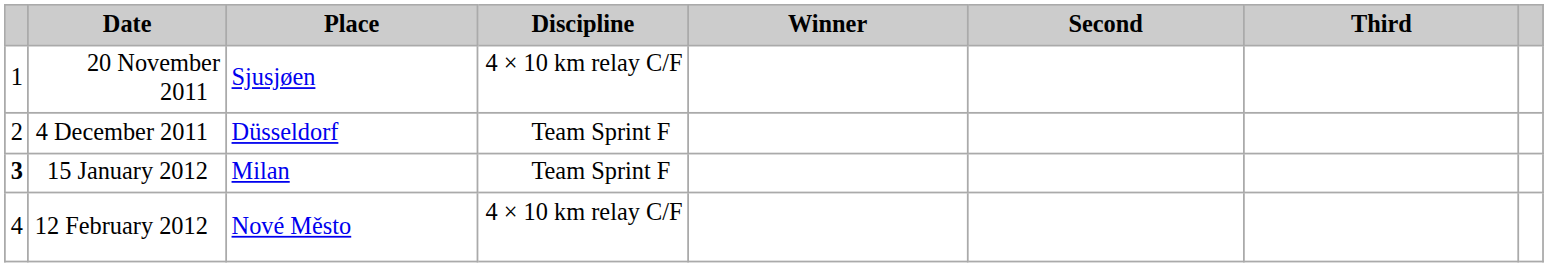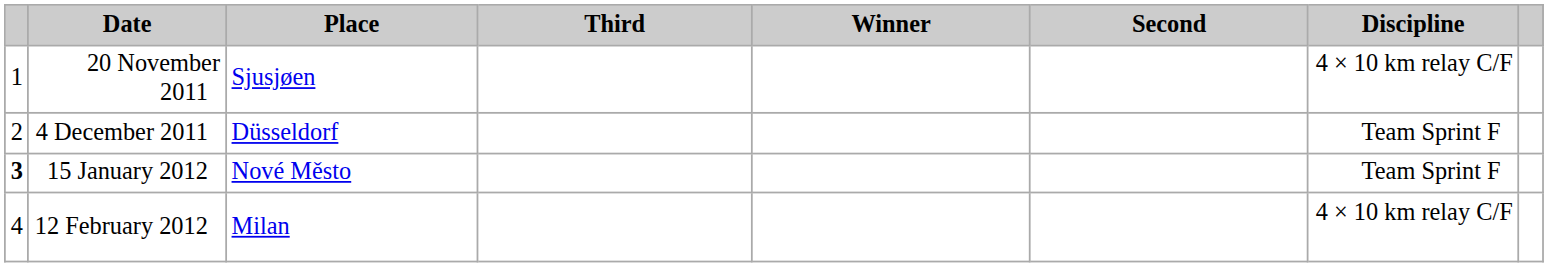 <table class="wikitable plainrowheaders" style="background:#fff; font-size:86%; line-height:16px; border:grey solid 1px; border-collapse:collapse;">
 <tr style="background:#ccc; text-align:center;">
 <th scope="col" style="background:#ccc; width=20 px;"></th>
 <th scope="col" style="background:#ccc; width:120px;">Date</th>
 <th scope="col" style="background:#ccc; width:160px;">Place</th>
-<th scope="col" style="background:#ccc; width:130px;">Discipline</th>
+<th scope="col" style="background:#ccc; width:185px;">Third</th>
 <th scope="col" style="background:#ccc; width:185px;">Winner</th>
 <th scope="col" style="background:#ccc; width:185px;">Second</th>
-<th scope="col" style="background:#ccc; width:185px;">Third</th>
+<th scope="col" style="background:#ccc; width:130px;">Discipline</th>
 <th scope="col" style="background:#ccc; width:10px;"></th>
 </tr>
 <tr>
 <td align=center>1</td>
 <td align=right>20 November 2011  </td>
 <td> <a href='#'>Sjusjøen</a></td>
-<td align=right>4 × 10 km relay C/F  </td>
 <td></td>
 <td></td>
 <td></td>
+<td align=right>4 × 10 km relay C/F  </td>
 <td></td>
 </tr>
 <tr>
 <td align=center>2</td>
 <td align=right>4 December 2011  </td>
 <td> <a href='#'>Düsseldorf</a></td>
-<td align=right>Team Sprint F  </td>
 <td></td>
 <td></td>
 <td></td>
+<td align=right>Team Sprint F  </td>
 <td></td>
 </tr>
 <tr>
 <td align=center><strong>3</strong></td>
 <td align=right>15 January 2012  </td>
-<td> <a href='#'>Milan</a></td>
-<td align=right>Team Sprint F  </td>
+<td> <a href='#'>Nové Město</a></td>
 <td></td>
 <td></td>
 <td></td>
+<td align=right>Team Sprint F  </td>
 <td></td>
 </tr>
 <tr>
 <td align=center>4</td>
 <td align=right>12 February 2012  </td>
-<td> <a href='#'>Nové Město</a></td>
-<td align=right>4 × 10 km relay C/F  </td>
+<td> <a href='#'>Milan</a></td>
 <td></td>
 <td></td>
 <td></td>
+<td align=right>4 × 10 km relay C/F  </td>
 <td></td>
 </tr>
 </table>
